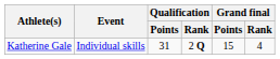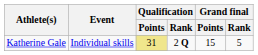 <table class="wikitable">
 <tr>
 <th rowspan="2">Athlete(s)</th>
 <th rowspan="2">Event</th>
 <th colspan="2">Qualification</th>
 <th colspan="2">Grand final</th>
 </tr>
 <tr>
 <th>Points</th>
 <th>Rank</th>
 <th>Points</th>
 <th>Rank</th>
 </tr>
 <tr>
 <td><a href='#'>Katherine Gale</a></td>
 <td><a href='#'>Individual skills</a></td>
-<td align="center">31</td>
+<td align="center" style="background: khaki;">31</td>
 <td align="center">2 <strong>Q</strong></td>
 <td align="center">15</td>
-<td align="center">4</td>
+<td align="center">5</td>
 </tr>
 </table>
